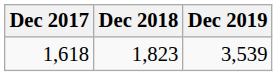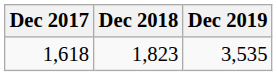 <table class="wikitable">
 <tr>
 <th>Dec 2017</th>
 <th>Dec 2018</th>
 <th>Dec 2019</th>
 </tr>
 <tr>
 <td style="text-align:right;">1,618</td>
 <td style="text-align:right;">1,823</td>
-<td style="text-align:right;">3,539</td>
+<td style="text-align:right;">3,535</td>
 </tr>
 </table>
